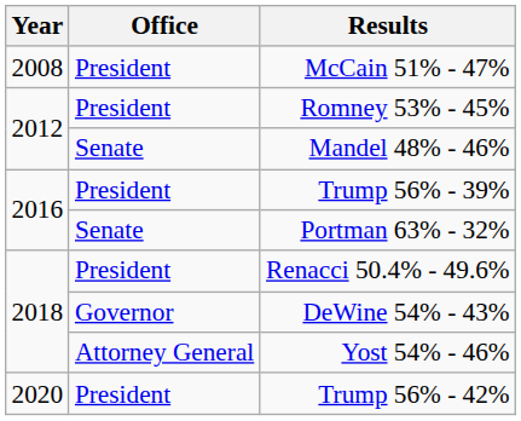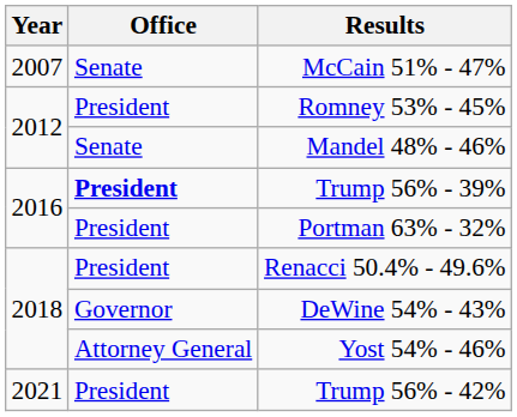 <table class=wikitable>
 <tr>
 <th>Year</th>
 <th>Office</th>
 <th>Results</th>
 </tr>
 <tr>
-<td>2008</td>
-<td><a href='#'>President</a></td>
+<td>2007</td>
+<td><a href='#'>Senate</a></td>
 <td align="right" ><a href='#'>McCain</a> 51% - 47%</td>
 </tr>
 <tr>
 <td rowspan=2>2012</td>
 <td><a href='#'>President</a></td>
 <td align="right" ><a href='#'>Romney</a> 53% - 45%</td>
 </tr>
 <tr>
 <td><a href='#'>Senate</a></td>
 <td align="right" ><a href='#'>Mandel</a> 48% - 46%</td>
 </tr>
 <tr>
 <td rowspan=2>2016</td>
-<td><a href='#'>President</a></td>
+<td><strong><a href='#'>President</a></strong></td>
 <td align="right" ><a href='#'>Trump</a> 56% - 39%</td>
 </tr>
 <tr>
-<td><a href='#'>Senate</a></td>
+<td><a href='#'>President</a></td>
 <td align="right" ><a href='#'>Portman</a> 63% - 32%</td>
 </tr>
 <tr>
 <td rowspan=3>2018</td>
 <td><a href='#'>President</a></td>
 <td align="right" ><a href='#'>Renacci</a> 50.4% - 49.6%</td>
 </tr>
 <tr>
 <td><a href='#'>Governor</a></td>
 <td align="right" ><a href='#'>DeWine</a> 54% - 43%</td>
 </tr>
 <tr>
 <td><a href='#'>Attorney General</a></td>
 <td align="right" ><a href='#'>Yost</a> 54% - 46%</td>
 </tr>
 <tr>
-<td>2020</td>
+<td>2021</td>
 <td><a href='#'>President</a></td>
 <td align="right" ><a href='#'>Trump</a> 56% - 42%</td>
 </tr>
 </table>
